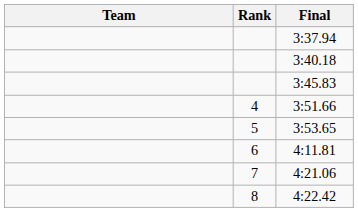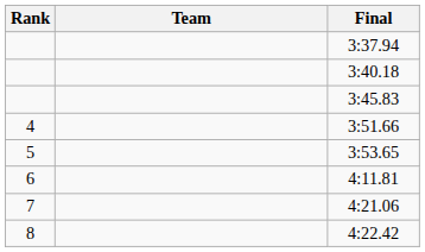 <table class=wikitable style="text-align:center">
 <tr>
+<th width=40>Rank</th>
 <th width=250>Team</th>
-<th width=40>Rank</th>
 <th width=80>Final</th>
 </tr>
 <tr>
+<td></td>
 <td align=left></td>
-<td></td>
 <td>3:37.94</td>
 </tr>
 <tr>
+<td></td>
 <td align=left></td>
-<td></td>
 <td>3:40.18</td>
 </tr>
 <tr>
+<td></td>
 <td align=left></td>
-<td></td>
 <td>3:45.83</td>
 </tr>
 <tr>
+<td>4</td>
 <td align=left></td>
-<td>4</td>
 <td>3:51.66</td>
 </tr>
 <tr>
+<td>5</td>
 <td align=left></td>
-<td>5</td>
 <td>3:53.65</td>
 </tr>
 <tr>
+<td>6</td>
 <td align=left></td>
-<td>6</td>
 <td>4:11.81</td>
 </tr>
 <tr>
+<td>7</td>
 <td align=left></td>
-<td>7</td>
 <td>4:21.06</td>
 </tr>
 <tr>
+<td>8</td>
 <td align=left></td>
-<td>8</td>
 <td>4:22.42</td>
 </tr>
 </table>
